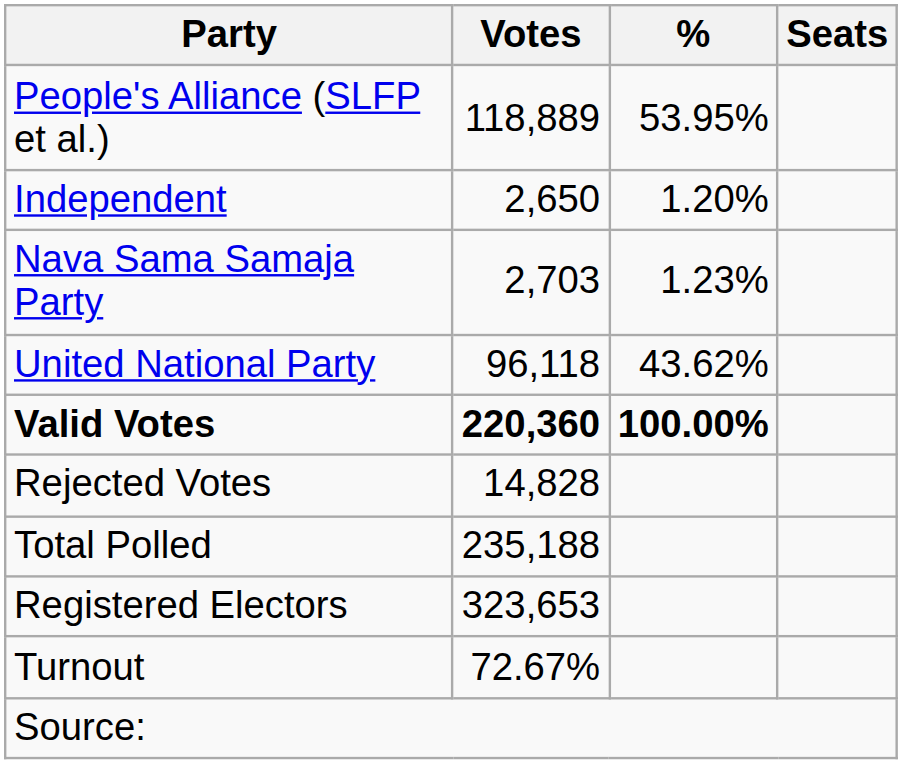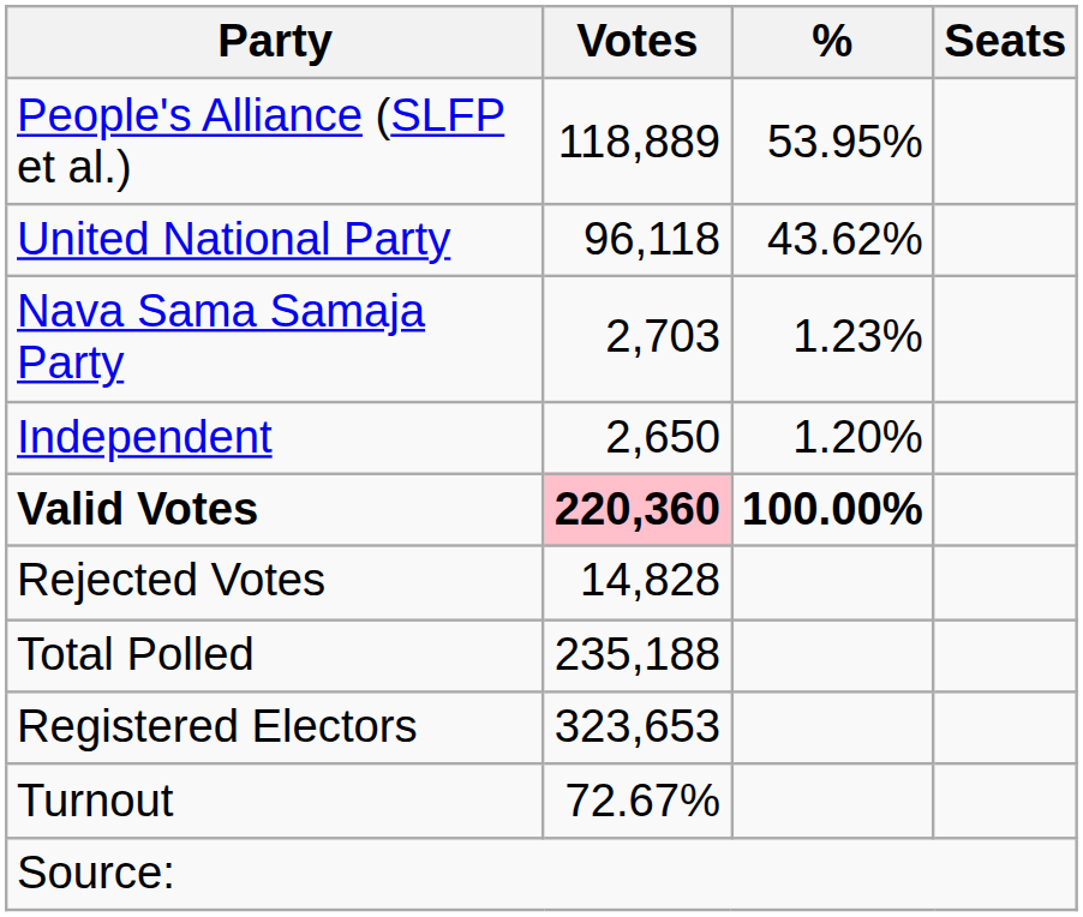 <table class="wikitable" style="text-align:right;">
 <tr>
 <th align=left width="180">Party</th>
 <th align=center width="50">Votes</th>
 <th align=center width="50">%</th>
 <th align=center width="40">Seats</th>
 </tr>
 <tr>
 <td align=left><a href='#'>People's Alliance</a> (<a href='#'>SLFP</a> et al.)</td>
 <td>118,889</td>
 <td>53.95%</td>
 <td></td>
 </tr>
 <tr>
-<td align=left><a href='#'>Independent</a></td>
-<td>2,650</td>
-<td>1.20%</td>
+<td align=left><a href='#'>United National Party</a></td>
+<td>96,118</td>
+<td>43.62%</td>
 <td></td>
 </tr>
 <tr>
 <td align=left><a href='#'>Nava Sama Samaja Party</a></td>
 <td>2,703</td>
 <td>1.23%</td>
 <td></td>
 </tr>
 <tr>
-<td align=left><a href='#'>United National Party</a></td>
-<td>96,118</td>
-<td>43.62%</td>
+<td align=left><a href='#'>Independent</a></td>
+<td>2,650</td>
+<td>1.20%</td>
 <td></td>
 </tr>
 <tr>
 <td align=left><strong>Valid Votes</strong></td>
-<td><strong>220,360</strong></td>
+<td style="background: pink;"><strong>220,360</strong></td>
 <td><strong>100.00%</strong></td>
 <td></td>
 </tr>
 <tr>
 <td align=left>Rejected Votes</td>
 <td>14,828</td>
 <td></td>
 <td></td>
 </tr>
 <tr>
 <td align=left>Total Polled</td>
 <td>235,188</td>
 <td></td>
 <td></td>
 </tr>
 <tr>
 <td align=left>Registered Electors</td>
 <td>323,653</td>
 <td></td>
 <td></td>
 </tr>
 <tr>
 <td align=left>Turnout</td>
 <td>72.67%</td>
 <td></td>
 <td></td>
 </tr>
 <tr>
 <td align=left colspan=4>Source:</td>
 </tr>
 </table>
